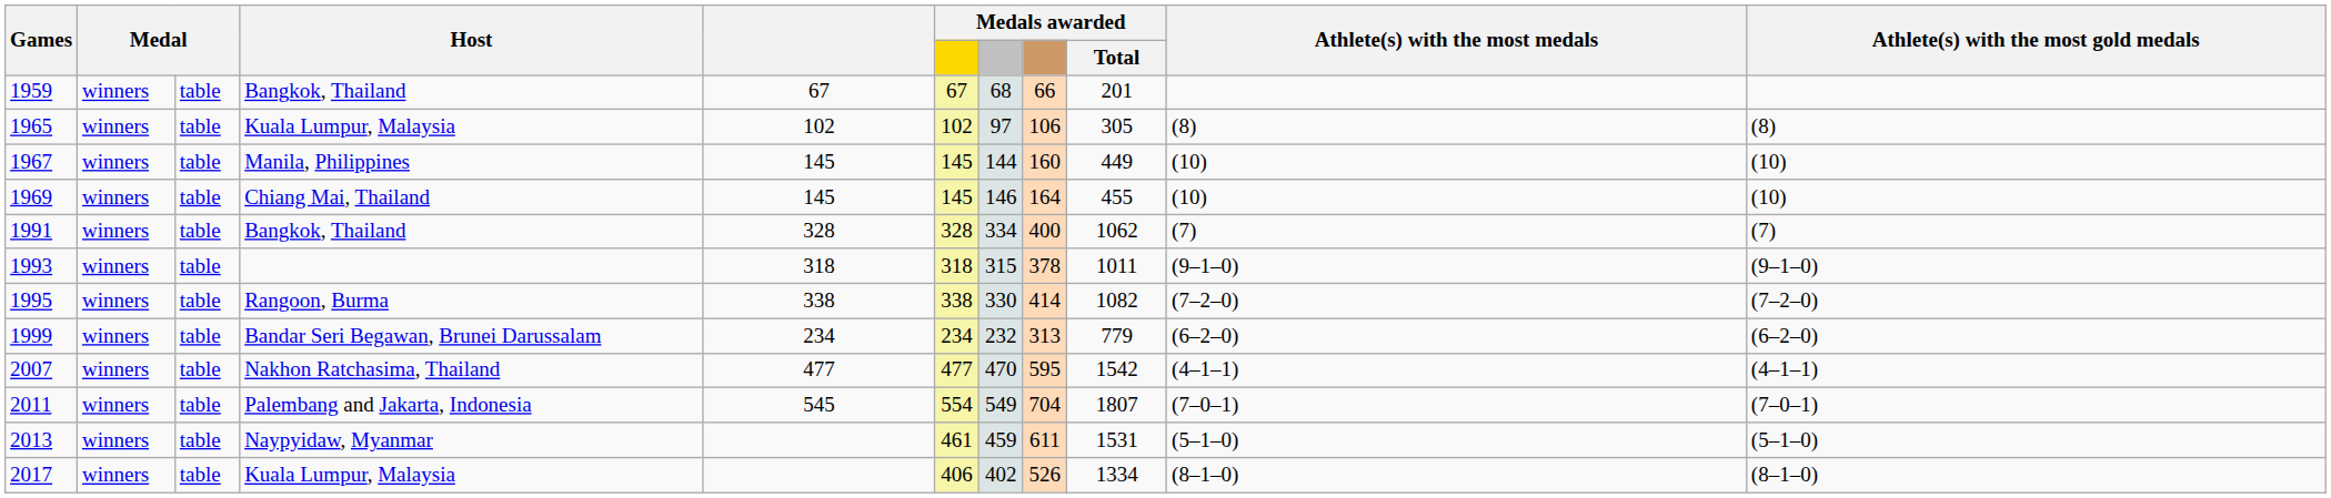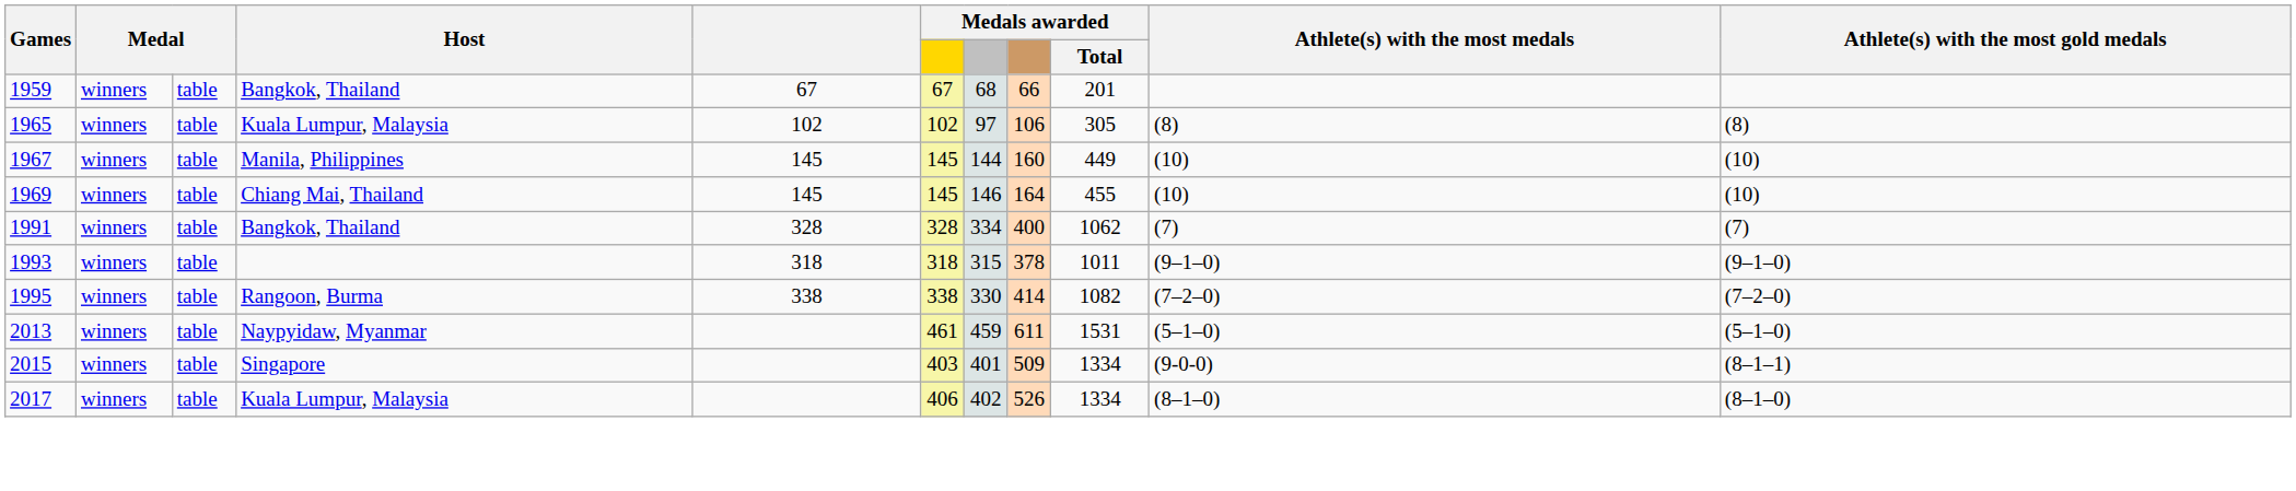 <table class="wikitable" width=100% style="font-size:90%;">
 <tr>
 <th rowspan=2 width=3%>Games</th>
 <th rowspan=2 colspan=2 width=7%>Medal</th>
 <th rowspan=2 width=20%>Host</th>
 <th rowspan=2 width=10%></th>
 <th colspan=4 width=10%>Medals awarded</th>
 <th rowspan=2 width=25%>Athlete(s) with the most medals <br> </th>
 <th rowspan=2 width=25%>Athlete(s) with the most gold medals</th>
 </tr>
 <tr>
 <th style="background:gold; width=7%;"></th>
 <th style="background:silver; width=7%;"></th>
 <th style="background:#cc9966; width=7%;"></th>
 <th style="width:4em;">Total</th>
 </tr>
 <tr>
 <td><a href='#'>1959</a></td>
 <td><a href='#'>winners</a></td>
 <td><a href='#'>table</a></td>
 <td> <a href='#'>Bangkok</a>, <a href='#'>Thailand</a></td>
 <td align=center>67</td>
 <td align=center bgcolor="#F7F6A8">67</td>
 <td align=center bgcolor="#DCE5E5">68</td>
 <td align=center bgcolor="#FFDAB9">66</td>
 <td align=center>201</td>
 <td></td>
 <td></td>
 </tr>
 <tr>
 <td><a href='#'>1965</a></td>
 <td><a href='#'>winners</a></td>
 <td><a href='#'>table</a></td>
 <td> <a href='#'>Kuala Lumpur</a>, <a href='#'>Malaysia</a></td>
 <td align=center>102</td>
 <td align=center bgcolor="#F7F6A8">102</td>
 <td align=center bgcolor="#DCE5E5">97</td>
 <td align=center bgcolor="#FFDAB9">106</td>
 <td align=center>305</td>
 <td align=left> (8)</td>
 <td align=left> (8)</td>
 </tr>
 <tr>
 <td><a href='#'>1967</a></td>
 <td><a href='#'>winners</a></td>
 <td><a href='#'>table</a></td>
 <td> <a href='#'>Manila</a>, <a href='#'>Philippines</a></td>
 <td align=center>145</td>
 <td align=center bgcolor="#F7F6A8">145</td>
 <td align=center bgcolor="#DCE5E5">144</td>
 <td align=center bgcolor="#FFDAB9">160</td>
 <td align=center>449</td>
 <td align=left> (10)</td>
 <td align=left> (10)</td>
 </tr>
 <tr>
 <td><a href='#'>1969</a></td>
 <td><a href='#'>winners</a></td>
 <td><a href='#'>table</a></td>
 <td> <a href='#'>Chiang Mai</a>, <a href='#'>Thailand</a></td>
 <td align=center>145</td>
 <td align=center bgcolor="#F7F6A8">145</td>
 <td align=center bgcolor="#DCE5E5">146</td>
 <td align=center bgcolor="#FFDAB9">164</td>
 <td align=center>455</td>
 <td align=left> (10)</td>
 <td align=left> (10)</td>
 </tr>
 <tr>
 <td><a href='#'>1991</a></td>
 <td><a href='#'>winners</a></td>
 <td><a href='#'>table</a></td>
 <td> <a href='#'>Bangkok</a>, <a href='#'>Thailand</a></td>
 <td align=center>328</td>
 <td align=center bgcolor="#F7F6A8">328</td>
 <td align=center bgcolor="#DCE5E5">334</td>
 <td align=center bgcolor="#FFDAB9">400</td>
 <td align=center>1062</td>
 <td align=left> (7)</td>
 <td align=left> (7)</td>
 </tr>
 <tr>
 <td><a href='#'>1993</a></td>
 <td><a href='#'>winners</a></td>
 <td><a href='#'>table</a></td>
 <td></td>
 <td align=center>318</td>
 <td align=center bgcolor="#F7F6A8">318</td>
 <td align=center bgcolor="#DCE5E5">315</td>
 <td align=center bgcolor="#FFDAB9">378</td>
 <td align=center>1011</td>
 <td align=left> (9–1–0)</td>
 <td align=left> (9–1–0)</td>
 </tr>
 <tr>
 <td><a href='#'>1995</a></td>
 <td><a href='#'>winners</a></td>
 <td><a href='#'>table</a></td>
 <td> <a href='#'>Rangoon</a>, <a href='#'>Burma</a></td>
 <td align=center>338</td>
 <td align=center bgcolor="#F7F6A8">338</td>
 <td align=center bgcolor="#DCE5E5">330</td>
 <td align=center bgcolor="#FFDAB9">414</td>
 <td align=center>1082</td>
 <td align=left> (7–2–0)</td>
 <td align=left> (7–2–0)</td>
 </tr>
 <tr>
-<td><a href='#'>1999</a></td>
-<td><a href='#'>winners</a></td>
-<td><a href='#'>table</a></td>
-<td> <a href='#'>Bandar Seri Begawan</a>, <a href='#'>Brunei Darussalam</a></td>
-<td align=center>234</td>
-<td align=center bgcolor="#F7F6A8">234</td>
-<td align=center bgcolor="#DCE5E5">232</td>
-<td align=center bgcolor="#FFDAB9">313</td>
-<td align=center>779</td>
-<td align=left> (6–2–0)</td>
-<td align=left> (6–2–0)</td>
-</tr>
-<tr>
-<td><a href='#'>2007</a></td>
-<td><a href='#'>winners</a></td>
-<td><a href='#'>table</a></td>
-<td> <a href='#'>Nakhon Ratchasima</a>, <a href='#'>Thailand</a></td>
-<td align=center>477</td>
-<td align=center bgcolor="#F7F6A8">477</td>
-<td align=center bgcolor="#DCE5E5">470</td>
-<td align=center bgcolor="#FFDAB9">595</td>
-<td align=center>1542</td>
-<td align=left> (4–1–1)</td>
-<td align=left> (4–1–1)</td>
-</tr>
-<tr>
-<td><a href='#'>2011</a></td>
-<td><a href='#'>winners</a></td>
-<td><a href='#'>table</a></td>
-<td> <a href='#'>Palembang</a> and <a href='#'>Jakarta</a>, <a href='#'>Indonesia</a></td>
-<td align=center>545</td>
-<td align=center bgcolor="#F7F6A8">554</td>
-<td align=center bgcolor="#DCE5E5">549</td>
-<td align=center bgcolor="#FFDAB9">704</td>
-<td align=center>1807</td>
-<td align=left> (7–0–1)</td>
-<td align=left> (7–0–1)</td>
-</tr>
-<tr>
 <td><a href='#'>2013</a></td>
 <td><a href='#'>winners</a></td>
 <td><a href='#'>table</a></td>
 <td> <a href='#'>Naypyidaw</a>, <a href='#'>Myanmar</a></td>
 <td align=center></td>
 <td align=center bgcolor="#F7F6A8">461</td>
 <td align=center bgcolor="#DCE5E5">459</td>
 <td align=center bgcolor="#FFDAB9">611</td>
 <td align=center>1531</td>
 <td align=left> (5–1–0)</td>
 <td align=left> (5–1–0)</td>
+</tr>
+<tr>
+<td><a href='#'>2015</a></td>
+<td><a href='#'>winners</a></td>
+<td><a href='#'>table</a></td>
+<td> <a href='#'>Singapore</a></td>
+<td align=center></td>
+<td align=center bgcolor="#F7F6A8">403</td>
+<td align=center bgcolor="#DCE5E5">401</td>
+<td align=center bgcolor="#FFDAB9">509</td>
+<td align=center>1334</td>
+<td align=left> (9-0-0)</td>
+<td align=left> (8–1–1)</td>
 </tr>
 <tr>
 <td><a href='#'>2017</a></td>
 <td><a href='#'>winners</a></td>
 <td><a href='#'>table</a></td>
 <td> <a href='#'>Kuala Lumpur</a>, <a href='#'>Malaysia</a></td>
 <td align=center></td>
 <td align=center bgcolor="#F7F6A8">406</td>
 <td align=center bgcolor="#DCE5E5">402</td>
 <td align=center bgcolor="#FFDAB9">526</td>
 <td align=center>1334</td>
 <td align=left> (8–1–0)</td>
 <td align=left> (8–1–0)</td>
 </tr>
 </table>
